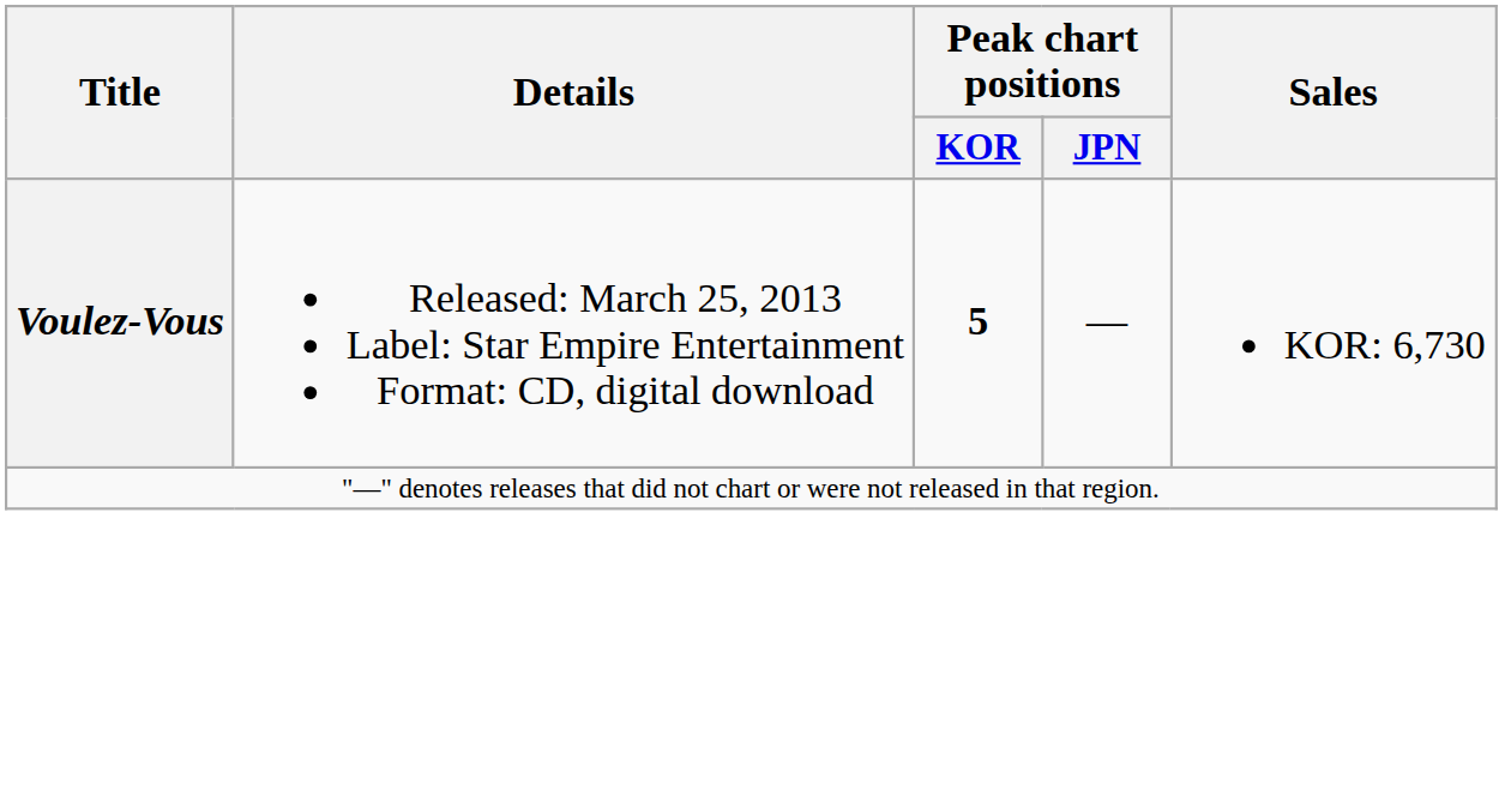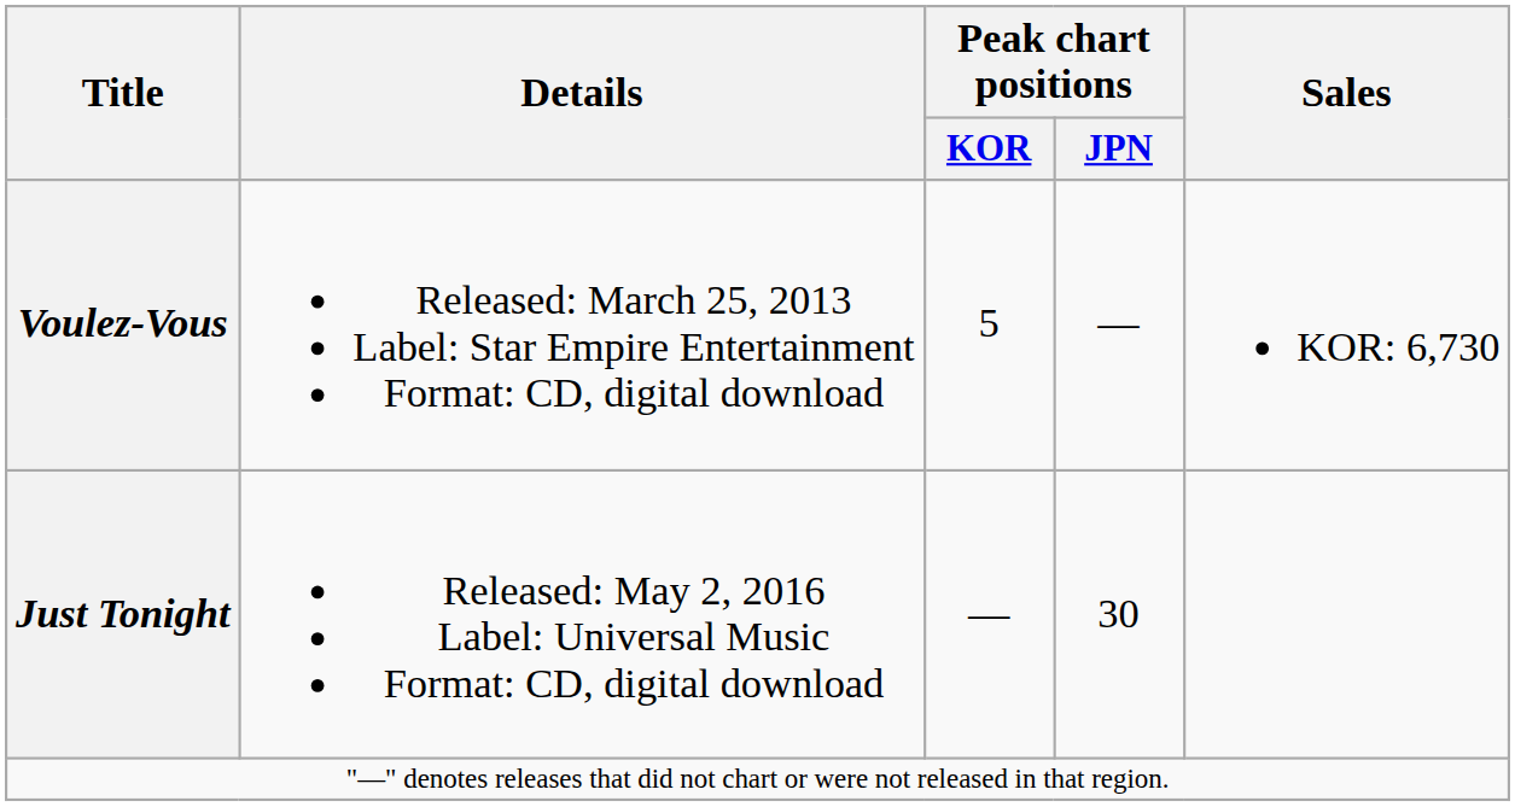 <table class="wikitable plainrowheaders" style="text-align:center;">
 <tr>
 <th rowspan="2" scope="col">Title</th>
 <th rowspan="2" scope="col">Details</th>
 <th colspan="2" scope="col">Peak chart positions</th>
 <th rowspan="2" scope="col">Sales</th>
 </tr>
 <tr>
 <th scope="col" style="width:3em;font-size:90%"><a href='#'>KOR</a><br></th>
 <th scope="col" style="width:3em;font-size:90%"><a href='#'>JPN</a><br></th>
 </tr>
 <tr>
 <th scope="row"><em>Voulez-Vous</em> </th>
 <td><br><ul><li>Released: March 25, 2013 </li><li>Label: Star Empire Entertainment</li><li>Format: CD, digital download</li></ul></td>
-<td><strong>5</strong></td>
+<td>5</td>
 <td>—</td>
 <td><br><ul><li>KOR: 6,730</li></ul></td>
+</tr>
+<tr>
+<th scope="row"><em>Just Tonight</em> </th>
+<td><br><ul><li>Released: May 2, 2016 </li><li>Label: Universal Music</li><li>Format: CD, digital download</li></ul></td>
+<td>—</td>
+<td>30</td>
+<td></td>
 </tr>
 <tr>
 <td colspan="5" style="font-size:8pt;">"—" denotes releases that did not chart or were not released in that region.</td>
 </tr>
 </table>
